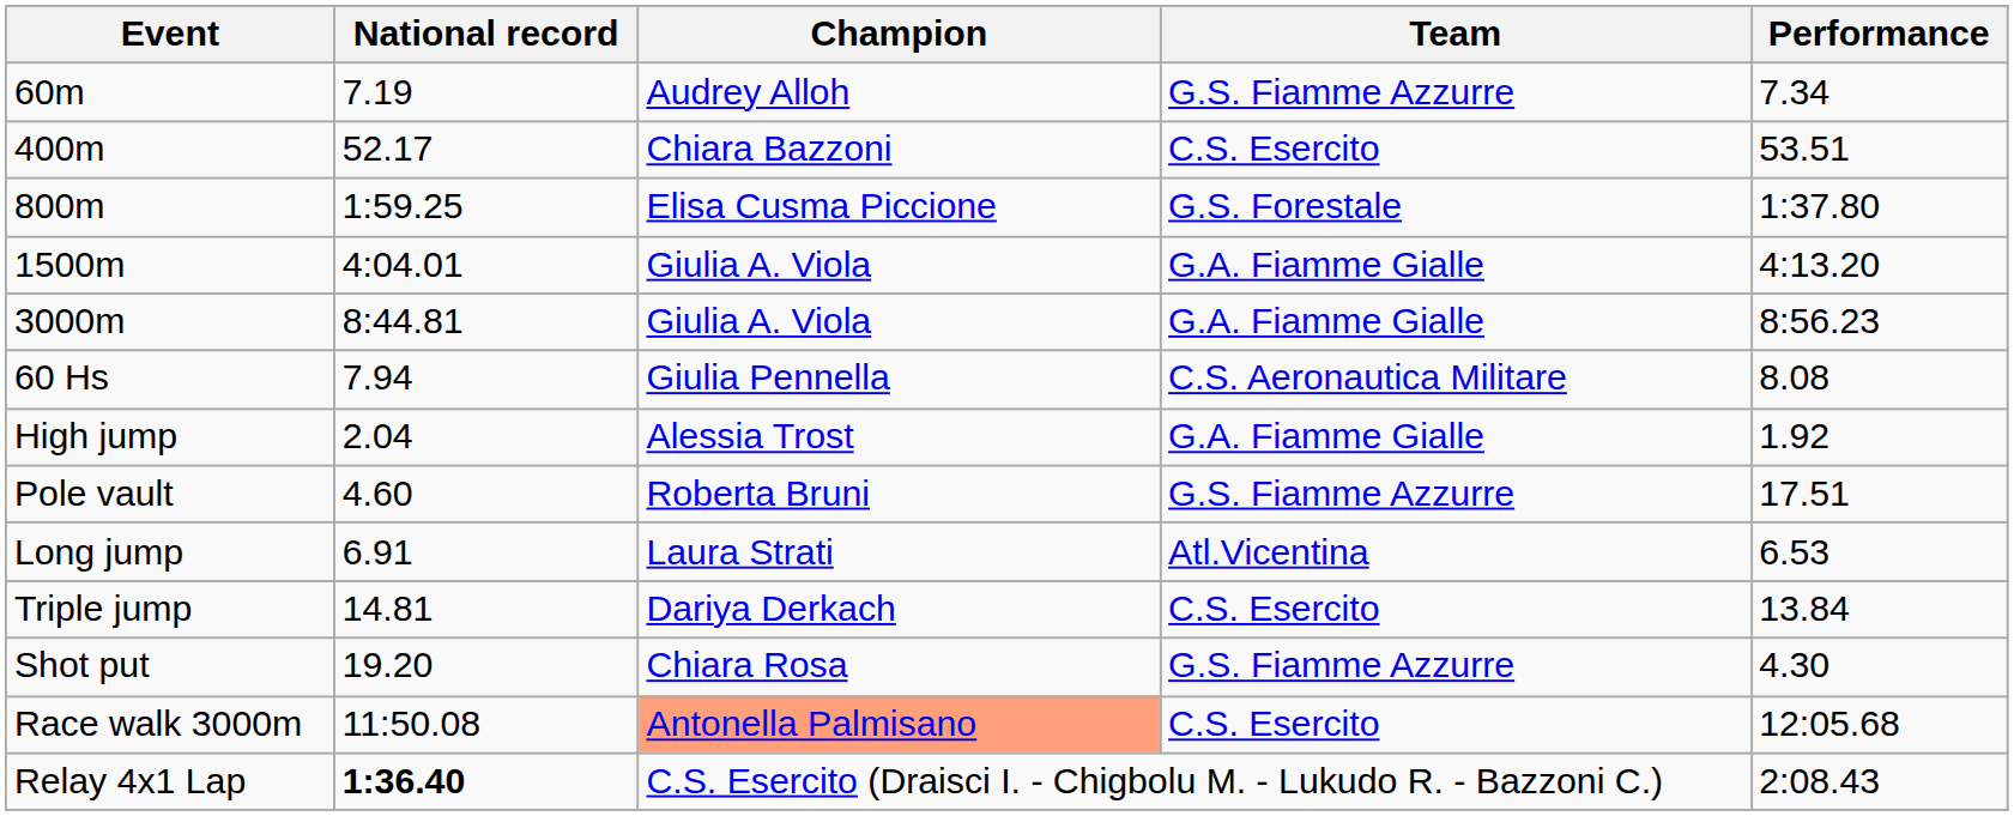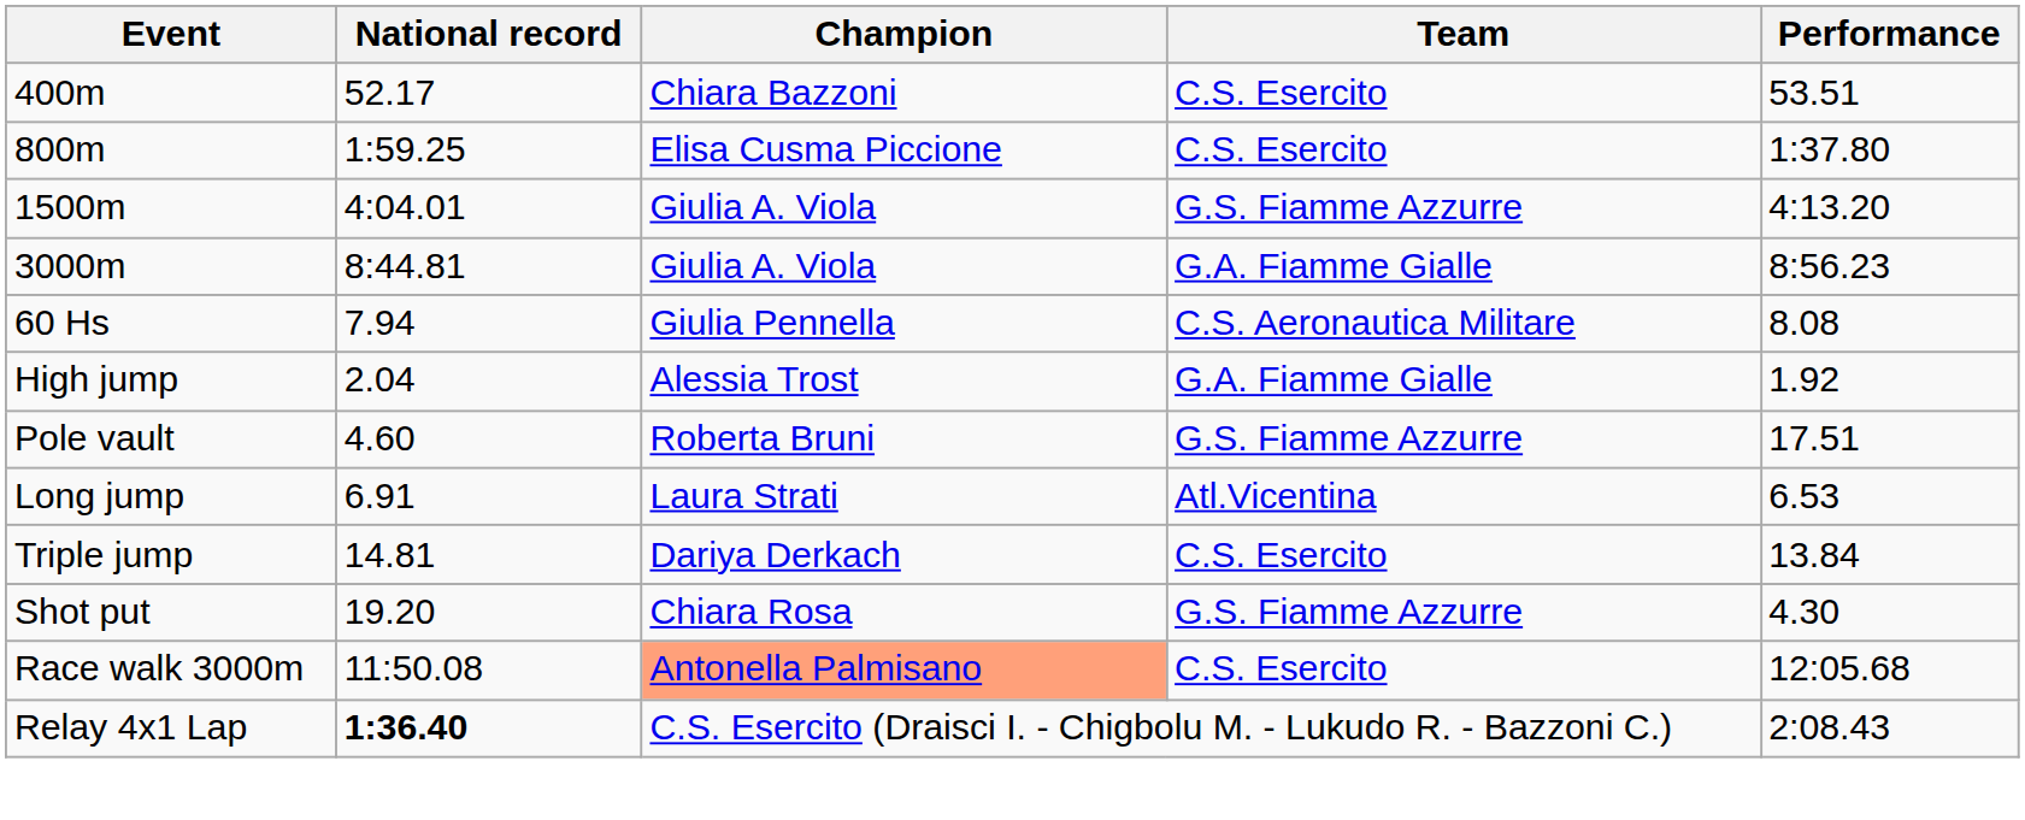 <table class="wikitable" width=70% style="font-size:100%; text-align:left;">
 <tr>
 <th>Event</th>
 <th>National record</th>
 <th>Champion</th>
 <th>Team</th>
 <th>Performance</th>
-</tr>
-<tr>
-<td>60m</td>
-<td>7.19</td>
-<td><a href='#'>Audrey Alloh</a></td>
-<td><a href='#'>G.S. Fiamme Azzurre</a></td>
-<td>7.34</td>
 </tr>
 <tr>
 <td>400m</td>
 <td>52.17</td>
 <td><a href='#'>Chiara Bazzoni</a></td>
 <td><a href='#'>C.S. Esercito</a></td>
 <td>53.51</td>
 </tr>
 <tr>
 <td>800m</td>
 <td>1:59.25</td>
 <td><a href='#'>Elisa Cusma Piccione</a></td>
-<td><a href='#'>G.S. Forestale</a></td>
+<td><a href='#'>C.S. Esercito</a></td>
 <td>1:37.80</td>
 </tr>
 <tr>
 <td>1500m</td>
 <td>4:04.01</td>
 <td><a href='#'>Giulia A. Viola</a></td>
-<td><a href='#'>G.A. Fiamme Gialle</a></td>
+<td><a href='#'>G.S. Fiamme Azzurre</a></td>
 <td>4:13.20</td>
 </tr>
 <tr>
 <td>3000m</td>
 <td>8:44.81</td>
 <td><a href='#'>Giulia A. Viola</a></td>
 <td><a href='#'>G.A. Fiamme Gialle</a></td>
 <td>8:56.23</td>
 </tr>
 <tr>
 <td>60 Hs</td>
 <td>7.94</td>
 <td><a href='#'>Giulia Pennella</a></td>
 <td><a href='#'>C.S. Aeronautica Militare</a></td>
 <td>8.08</td>
 </tr>
 <tr>
 <td>High jump</td>
 <td>2.04</td>
 <td><a href='#'>Alessia Trost</a></td>
 <td><a href='#'>G.A. Fiamme Gialle</a></td>
 <td>1.92</td>
 </tr>
 <tr>
 <td>Pole vault</td>
 <td>4.60</td>
 <td><a href='#'>Roberta Bruni</a></td>
 <td><a href='#'>G.S. Fiamme Azzurre</a></td>
 <td>17.51</td>
 </tr>
 <tr>
 <td>Long jump</td>
 <td>6.91</td>
 <td><a href='#'>Laura Strati</a></td>
 <td><a href='#'>Atl.Vicentina</a></td>
 <td>6.53</td>
 </tr>
 <tr>
 <td>Triple jump</td>
 <td>14.81</td>
 <td><a href='#'>Dariya Derkach</a></td>
 <td><a href='#'>C.S. Esercito</a></td>
 <td>13.84</td>
 </tr>
 <tr>
 <td>Shot put</td>
 <td>19.20</td>
 <td><a href='#'>Chiara Rosa</a></td>
 <td><a href='#'>G.S. Fiamme Azzurre</a></td>
 <td>4.30</td>
 </tr>
 <tr>
 <td>Race walk 3000m</td>
 <td>11:50.08</td>
 <td style="background: lightsalmon;"><a href='#'>Antonella Palmisano</a></td>
 <td><a href='#'>C.S. Esercito</a></td>
 <td>12:05.68</td>
 </tr>
 <tr>
 <td>Relay 4x1 Lap</td>
 <td><strong>1:36.40</strong></td>
 <td colspan=2><a href='#'>C.S. Esercito</a> (Draisci I. - Chigbolu M. - Lukudo R. - Bazzoni C.)</td>
 <td>2:08.43</td>
 </tr>
 </table>
